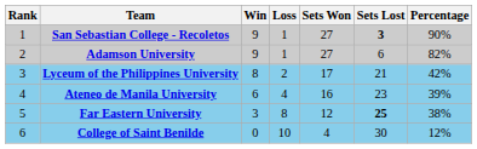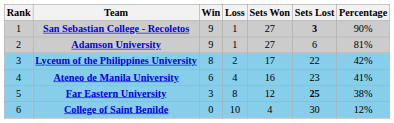 <table class="wikitable" align="center"|>
 <tr>
 <th>Rank</th>
 <th>Team</th>
 <th>Win</th>
 <th>Loss</th>
 <th>Sets Won</th>
 <th>Sets Lost</th>
 <th>Percentage</th>
 </tr>
 <tr style="text-align:center; background:#ccc;">
 <td>1</td>
 <td><strong> <a href='#'>San Sebastian College - Recoletos</a></strong></td>
 <td>9</td>
 <td>1</td>
 <td>27</td>
 <td><strong>3</strong></td>
 <td>90%</td>
 </tr>
 <tr style="text-align:center; background:#ccc;">
 <td>2</td>
 <td><strong><a href='#'>Adamson University</a></strong></td>
 <td>9</td>
 <td>1</td>
 <td>27</td>
 <td>6</td>
-<td>82%</td>
+<td>81%</td>
 </tr>
 <tr style="text-align:center; background:skyblue;">
 <td>3</td>
 <td><strong> <a href='#'>Lyceum of the Philippines University</a></strong></td>
 <td>8</td>
 <td>2</td>
 <td>17</td>
-<td>21</td>
+<td>22</td>
 <td>42%</td>
 </tr>
 <tr style="text-align:center; background:skyblue;">
 <td>4</td>
 <td><strong> <a href='#'>Ateneo de Manila University</a></strong></td>
 <td>6</td>
 <td>4</td>
 <td>16</td>
 <td>23</td>
-<td>39%</td>
+<td>41%</td>
 </tr>
 <tr style="text-align:center; background:skyblue;">
 <td>5</td>
 <td><strong> <a href='#'>Far Eastern University</a></strong></td>
 <td>3</td>
 <td>8</td>
 <td>12</td>
 <td><strong>25</strong></td>
 <td>38%</td>
 </tr>
 <tr style="text-align:center; background:skyblue;">
 <td>6</td>
 <td><strong> <a href='#'>College of Saint Benilde</a></strong></td>
 <td>0</td>
 <td>10</td>
 <td>4</td>
 <td>30</td>
 <td>12%</td>
 </tr>
 </table>
